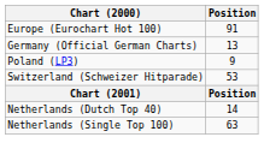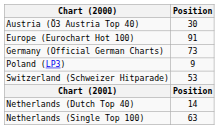 <table class="wikitable sortable">
 <tr>
 <th>Chart (2000)</th>
 <th>Position</th>
+</tr>
+<tr>
+<td>Austria (Ö3 Austria Top 40)</td>
+<td style="text-align:center;">30</td>
 </tr>
 <tr>
 <td>Europe (Eurochart Hot 100)</td>
 <td style="text-align:center;">91</td>
 </tr>
 <tr>
 <td>Germany (Official German Charts)</td>
-<td style="text-align:center;">13</td>
+<td style="text-align:center;">73</td>
 </tr>
 <tr>
 <td>Poland (<a href='#'>LP3</a>)</td>
 <td style="text-align:center;">9</td>
 </tr>
 <tr>
 <td>Switzerland (Schweizer Hitparade)</td>
 <td style="text-align:center;">53</td>
 </tr>
 <tr>
 <th>Chart (2001)</th>
 <th>Position</th>
 </tr>
 <tr>
 <td>Netherlands (Dutch Top 40)</td>
 <td style="text-align:center;">14</td>
 </tr>
 <tr>
 <td>Netherlands (Single Top 100)</td>
 <td style="text-align:center;">63</td>
 </tr>
 </table>
